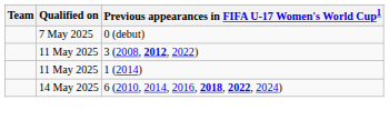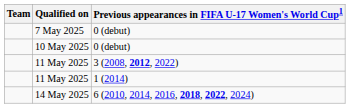 <table class="wikitable sortable">
 <tr>
 <th>Team</th>
 <th>Qualified on</th>
 <th data-sort-type="number">Previous appearances in <a href='#'>FIFA U-17 Women's World Cup</a><sup><strong><a href='#'>1</a></strong></sup></th>
 </tr>
 <tr>
 <td></td>
 <td>7 May 2025</td>
+<td>0 (debut)</td>
+</tr>
+<tr>
+<td></td>
+<td>10 May 2025</td>
 <td>0 (debut)</td>
 </tr>
 <tr>
 <td></td>
 <td>11 May 2025</td>
 <td>3 (<a href='#'>2008</a>, <strong><a href='#'>2012</a></strong>, <a href='#'>2022</a>)</td>
 </tr>
 <tr>
 <td></td>
 <td>11 May 2025</td>
 <td>1 (<a href='#'>2014</a>)</td>
 </tr>
 <tr>
 <td></td>
 <td>14 May 2025</td>
 <td>6 (<a href='#'>2010</a>, <a href='#'>2014</a>, <a href='#'>2016</a>, <strong><a href='#'>2018</a></strong>, <strong><a href='#'>2022</a></strong>, <a href='#'>2024</a>)</td>
 </tr>
 </table>
